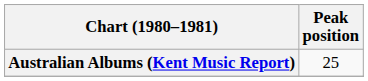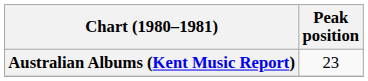 <table class="wikitable sortable plainrowheaders" style="text-align:center">
 <tr>
 <th scope="col">Chart (1980–1981)</th>
 <th scope="col">Peak<br>position</th>
 </tr>
 <tr>
 <th scope="row">Australian Albums (<a href='#'>Kent Music Report</a>)</th>
-<td>25</td>
+<td>23</td>
 </tr>
 <tr>
 </tr>
 <tr>
 </tr>
 </table>
